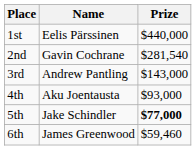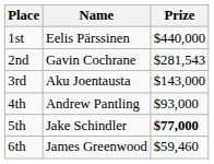 <table class="wikitable">
 <tr>
 <th>Place</th>
 <th>Name</th>
 <th>Prize</th>
 </tr>
 <tr>
 <td>1st</td>
 <td> Eelis Pärssinen</td>
 <td>$440,000</td>
 </tr>
 <tr>
 <td>2nd</td>
 <td> Gavin Cochrane</td>
-<td>$281,540</td>
+<td>$281,543</td>
 </tr>
 <tr>
 <td>3rd</td>
-<td> Andrew Pantling</td>
+<td> Aku Joentausta</td>
 <td>$143,000</td>
 </tr>
 <tr>
 <td>4th</td>
-<td> Aku Joentausta</td>
+<td> Andrew Pantling</td>
 <td>$93,000</td>
 </tr>
 <tr>
 <td>5th</td>
 <td> Jake Schindler</td>
 <td><strong>$77,000</strong></td>
 </tr>
 <tr>
 <td>6th</td>
 <td>James Greenwood</td>
 <td>$59,460</td>
 </tr>
 </table>
